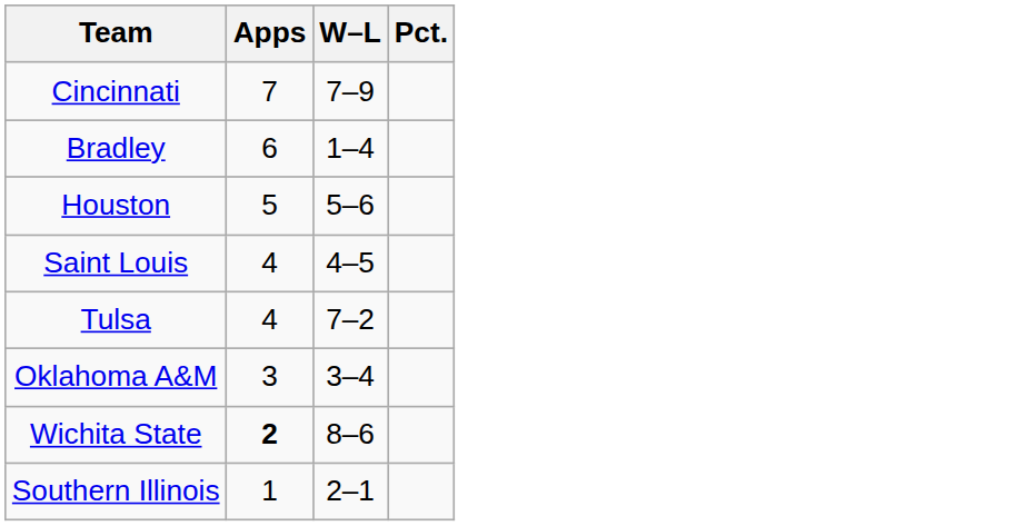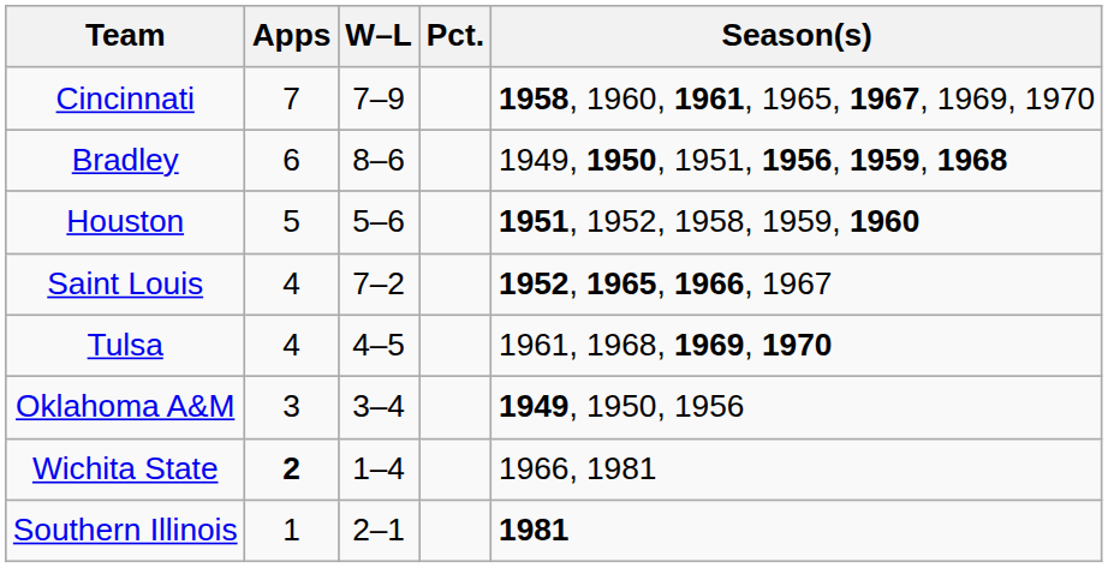 <table class="wikitable sortable plainrowheaders" style="font-size:1.00em; line-height:1.5em;">
 <tr>
 <th scope="col">Team</th>
 <th scope="col">Apps</th>
 <th scope="col">W–L</th>
 <th scope="col">Pct.</th>
+<th scope="col">Season(s)</th>
 </tr>
 <tr>
 <td style="text-align:center;"><a href='#'>Cincinnati</a></td>
 <td style="text-align:center;">7</td>
 <td style="text-align:center;">7–9</td>
 <td style="text-align:center;"></td>
+<td><strong>1958</strong>, 1960, <strong>1961</strong>, 1965, <strong>1967</strong>, 1969, 1970</td>
 </tr>
 <tr>
 <td style="text-align:center;"><a href='#'>Bradley</a></td>
 <td style="text-align:center;">6</td>
-<td style="text-align:center;">1–4</td>
+<td style="text-align:center;">8–6</td>
 <td style="text-align:center;"></td>
+<td>1949, <strong>1950</strong>, 1951, <strong>1956</strong>, <strong>1959</strong>, <strong>1968</strong></td>
 </tr>
 <tr>
 <td style="text-align:center;"><a href='#'>Houston</a></td>
 <td style="text-align:center;">5</td>
 <td style="text-align:center;">5–6</td>
 <td style="text-align:center;"></td>
+<td><strong>1951</strong>, 1952, 1958, 1959, <strong>1960</strong></td>
 </tr>
 <tr>
 <td style="text-align:center;"><a href='#'>Saint Louis</a></td>
 <td style="text-align:center;">4</td>
-<td style="text-align:center;">4–5</td>
+<td style="text-align:center;">7–2</td>
 <td style="text-align:center;"></td>
+<td><strong>1952</strong>, <strong>1965</strong>, <strong>1966</strong>, 1967</td>
 </tr>
 <tr>
 <td style="text-align:center;"><a href='#'>Tulsa</a></td>
 <td style="text-align:center;">4</td>
-<td style="text-align:center;">7–2</td>
+<td style="text-align:center;">4–5</td>
 <td style="text-align:center;"></td>
+<td>1961, 1968, <strong>1969</strong>, <strong>1970</strong></td>
 </tr>
 <tr>
 <td style="text-align:center;"><a href='#'>Oklahoma A&M</a></td>
 <td style="text-align:center;">3</td>
 <td style="text-align:center;">3–4</td>
 <td style="text-align:center;"></td>
+<td><strong>1949</strong>, 1950, 1956</td>
 </tr>
 <tr>
 <td style="text-align:center;"><a href='#'>Wichita State</a></td>
 <td style="text-align:center;"><strong>2</strong></td>
-<td style="text-align:center;">8–6</td>
+<td style="text-align:center;">1–4</td>
 <td style="text-align:center;"></td>
+<td>1966, 1981</td>
 </tr>
 <tr>
 <td style="text-align:center;"><a href='#'>Southern Illinois</a></td>
 <td style="text-align:center;">1</td>
 <td style="text-align:center;">2–1</td>
 <td style="text-align:center;"></td>
+<td><strong>1981</strong></td>
 </tr>
 </table>
